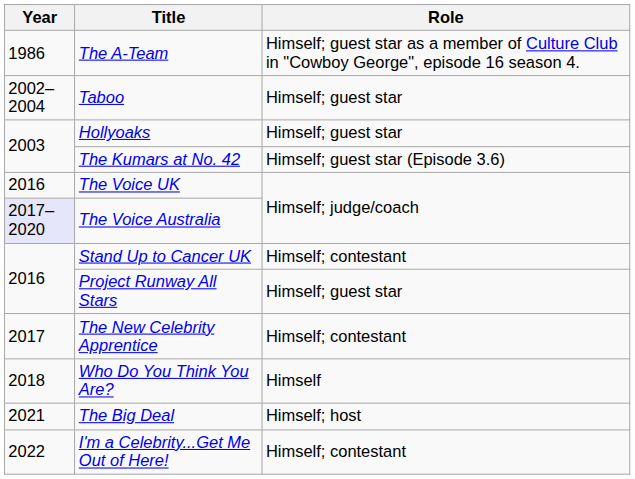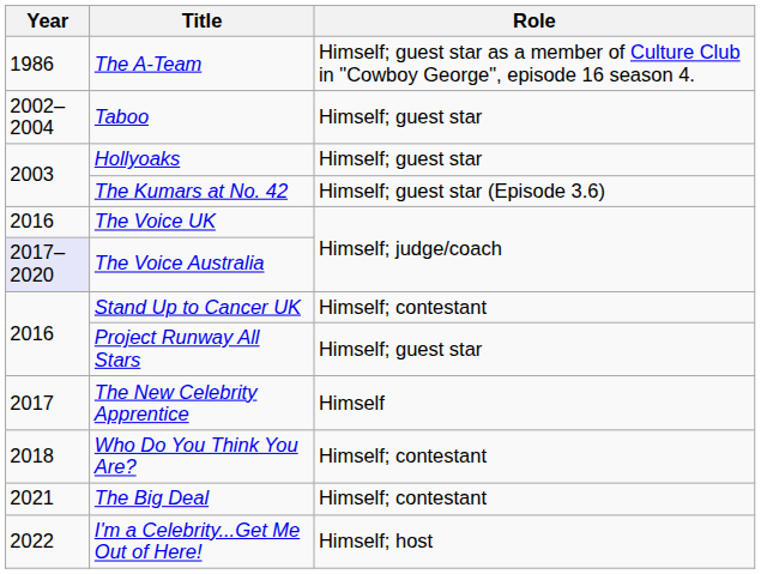 <table class="wikitable sortable">
 <tr>
 <th>Year</th>
 <th>Title</th>
 <th>Role</th>
 </tr>
 <tr>
 <td>1986</td>
 <td><em><a href='#'>The A-Team</a></em></td>
 <td>Himself; guest star as a member of <a href='#'>Culture Club</a> in "Cowboy George", episode 16 season 4.</td>
 </tr>
 <tr>
 <td>2002–2004</td>
 <td><em><a href='#'>Taboo</a></em></td>
 <td>Himself; guest star</td>
 </tr>
 <tr>
 <td rowspan="2">2003</td>
 <td><em><a href='#'>Hollyoaks</a></em></td>
 <td>Himself; guest star</td>
 </tr>
 <tr>
 <td><em><a href='#'>The Kumars at No. 42</a></em></td>
 <td>Himself; guest star (Episode 3.6)</td>
 </tr>
 <tr>
 <td>2016</td>
 <td><em><a href='#'>The Voice UK</a></em></td>
 <td rowspan="2">Himself; judge/coach</td>
 </tr>
 <tr>
 <td style="background: lavender;">2017–2020</td>
 <td><em><a href='#'>The Voice Australia</a></em></td>
 </tr>
 <tr>
 <td rowspan="2">2016</td>
 <td><em><a href='#'>Stand Up to Cancer UK</a></em></td>
 <td>Himself; contestant</td>
 </tr>
 <tr>
 <td><em><a href='#'>Project Runway All Stars</a></em></td>
 <td>Himself; guest star</td>
 </tr>
 <tr>
 <td>2017</td>
 <td><em><a href='#'>The New Celebrity Apprentice</a></em></td>
-<td>Himself; contestant</td>
+<td>Himself</td>
 </tr>
 <tr>
 <td>2018</td>
 <td><a href='#'><em>Who Do You Think You Are?</em></a></td>
-<td>Himself</td>
+<td>Himself; contestant</td>
 </tr>
 <tr>
 <td>2021</td>
 <td><em><a href='#'>The Big Deal</a></em></td>
-<td>Himself; host</td>
+<td>Himself; contestant</td>
 </tr>
 <tr>
 <td>2022</td>
 <td><em><a href='#'>I'm a Celebrity...Get Me Out of Here!</a></em></td>
-<td>Himself; contestant</td>
+<td>Himself; host</td>
 </tr>
 </table>
